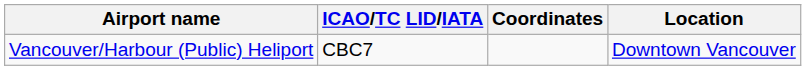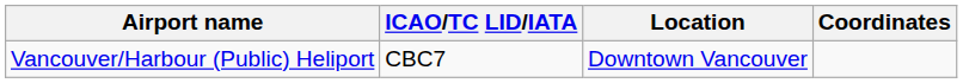 <table class="wikitable sortable" style="width:auto;">
 <tr>
 <th width="*">Airport name</th>
 <th width="*"><a href='#'>ICAO</a>/<a href='#'>TC</a> <a href='#'>LID</a>/<a href='#'>IATA</a></th>
+<th width="*">Location</th>
 <th width="*">Coordinates</th>
-<th width="*">Location</th>
 </tr>
 <tr>
 <td><a href='#'>Vancouver/Harbour (Public) Heliport</a></td>
 <td>CBC7</td>
+<td><a href='#'>Downtown Vancouver</a></td>
 <td></td>
-<td><a href='#'>Downtown Vancouver</a></td>
 </tr>
 </table>
